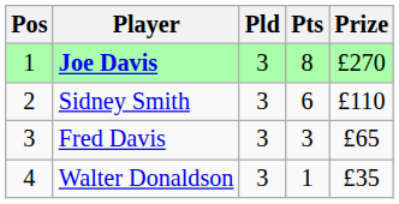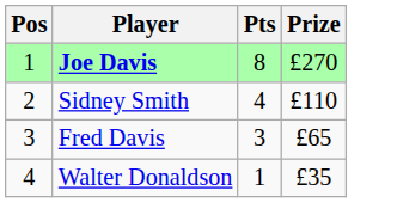 <table class="wikitable" style="text-align: center;">
 <tr>
 <th>Pos</th>
 <th>Player</th>
-<th>Pld</th>
 <th>Pts</th>
 <th>Prize</th>
 </tr>
 <tr style="background:#aaffaa;">
 <td>1</td>
 <td style="text-align:left;"> <strong> <a href='#'>Joe Davis</a></strong></td>
-<td>3</td>
 <td>8</td>
 <td>£270</td>
 </tr>
 <tr>
 <td>2</td>
 <td style="text-align:left;"> <a href='#'>Sidney Smith</a></td>
-<td>3</td>
-<td>6</td>
+<td>4</td>
 <td>£110</td>
 </tr>
 <tr>
 <td>3</td>
 <td style="text-align:left;"> <a href='#'>Fred Davis</a></td>
 <td>3</td>
-<td>3</td>
 <td>£65</td>
 </tr>
 <tr>
 <td>4</td>
 <td style="text-align:left;"> <a href='#'>Walter Donaldson</a></td>
-<td>3</td>
 <td>1</td>
 <td>£35</td>
 </tr>
 </table>
